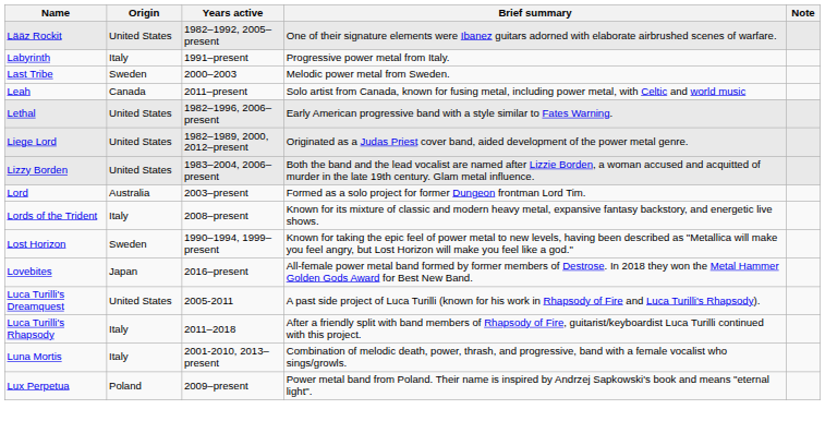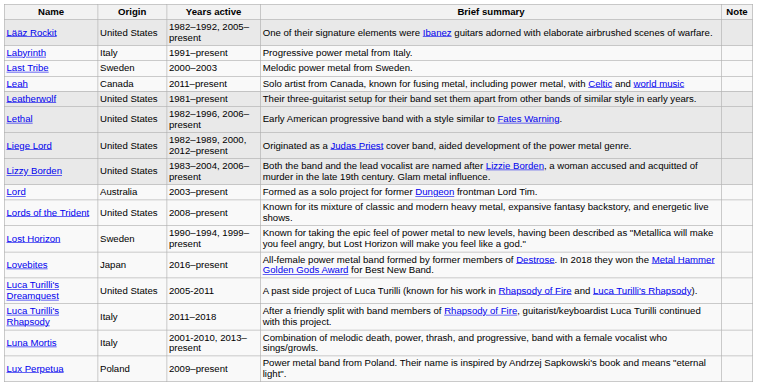 <table class= "wikitable sortable sticky-header-multi">
 <tr>
 <th style="width:11em">Name</th>
 <th style="width:8em">Origin</th>
 <th style="width:12em">Years active</th>
 <th style="width:65em">Brief summary</th>
 <th style="width:3em">Note</th>
 </tr>
 <tr style="background:#e9e9e9;">
 <td><a href='#'>Lääz Rockit</a></td>
 <td>United States</td>
 <td>1982–1992, 2005–present</td>
 <td>One of their signature elements were <a href='#'>Ibanez</a> guitars adorned with elaborate airbrushed scenes of warfare.</td>
 <td></td>
 </tr>
 <tr>
 <td><a href='#'>Labyrinth</a></td>
 <td>Italy</td>
 <td>1991–present</td>
 <td>Progressive power metal from Italy.</td>
 <td></td>
 </tr>
 <tr>
 <td><a href='#'>Last Tribe</a></td>
 <td>Sweden</td>
 <td>2000–2003</td>
 <td>Melodic power metal from Sweden.</td>
 <td></td>
 </tr>
 <tr>
 <td><a href='#'>Leah</a></td>
 <td>Canada</td>
 <td>2011–present</td>
 <td>Solo artist from Canada, known for fusing metal, including power metal, with <a href='#'>Celtic</a> and <a href='#'>world music</a></td>
 <td></td>
 </tr>
 <tr style="background:#e9e9e9;">
+<td><a href='#'>Leatherwolf</a></td>
+<td>United States</td>
+<td>1981–present</td>
+<td>Their three-guitarist setup for their band set them apart from other bands of similar style in early years.</td>
+<td></td>
+</tr>
+<tr style="background:#e9e9e9;">
 <td><a href='#'>Lethal</a></td>
 <td>United States</td>
 <td>1982–1996, 2006–present</td>
 <td>Early American progressive band with a style similar to <a href='#'>Fates Warning</a>.</td>
 <td></td>
 </tr>
 <tr style="background:#e9e9e9;">
 <td><a href='#'>Liege Lord</a></td>
 <td>United States</td>
 <td>1982–1989, 2000, 2012–present</td>
 <td>Originated as a <a href='#'>Judas Priest</a> cover band, aided development of the power metal genre.</td>
 <td></td>
 </tr>
 <tr style="background:#e9e9e9;">
 <td><a href='#'>Lizzy Borden</a></td>
 <td>United States</td>
 <td>1983–2004, 2006–present</td>
 <td>Both the band and the lead vocalist are named after <a href='#'>Lizzie Borden</a>, a woman accused and acquitted of murder in the late 19th century. Glam metal influence.</td>
 <td></td>
 </tr>
 <tr>
 <td><a href='#'>Lord</a></td>
 <td>Australia</td>
 <td>2003–present</td>
 <td>Formed as a solo project for former <a href='#'>Dungeon</a> frontman Lord Tim.</td>
 <td></td>
 </tr>
 <tr>
 <td><a href='#'>Lords of the Trident</a></td>
-<td>Italy</td>
+<td>United States</td>
 <td>2008–present</td>
 <td>Known for its mixture of classic and modern heavy metal, expansive fantasy backstory, and energetic live shows.</td>
 <td></td>
 </tr>
 <tr>
 <td><a href='#'>Lost Horizon</a></td>
 <td>Sweden</td>
 <td>1990–1994, 1999–present</td>
 <td>Known for taking the epic feel of power metal to new levels, having been described as "Metallica will make you feel angry, but Lost Horizon will make you feel like a god."</td>
 <td></td>
 </tr>
 <tr>
 <td><a href='#'>Lovebites</a></td>
 <td>Japan</td>
 <td>2016–present</td>
 <td>All-female power metal band formed by former members of <a href='#'>Destrose</a>. In 2018 they won the <a href='#'>Metal Hammer Golden Gods Award</a> for Best New Band.</td>
 <td></td>
 </tr>
 <tr>
 <td><a href='#'>Luca Turilli's Dreamquest</a></td>
 <td>United States</td>
 <td>2005-2011</td>
 <td>A past side project of Luca Turilli (known for his work in <a href='#'>Rhapsody of Fire</a> and <a href='#'>Luca Turilli's Rhapsody</a>).</td>
 <td></td>
 </tr>
 <tr>
 <td><a href='#'>Luca Turilli's Rhapsody</a></td>
 <td>Italy</td>
 <td>2011–2018</td>
 <td>After a friendly split with band members of <a href='#'>Rhapsody of Fire</a>, guitarist/keyboardist Luca Turilli continued with this project.</td>
 <td></td>
 </tr>
 <tr>
 <td><a href='#'>Luna Mortis</a></td>
 <td>Italy</td>
 <td>2001-2010, 2013–present</td>
 <td>Combination of melodic death, power, thrash, and progressive, band with a female vocalist who sings/growls.</td>
 <td></td>
 </tr>
 <tr>
 <td><a href='#'>Lux Perpetua</a></td>
 <td>Poland</td>
 <td>2009–present</td>
 <td>Power metal band from Poland. Their name is inspired by Andrzej Sapkowski's book and means "eternal light".</td>
 <td></td>
 </tr>
 </table>
